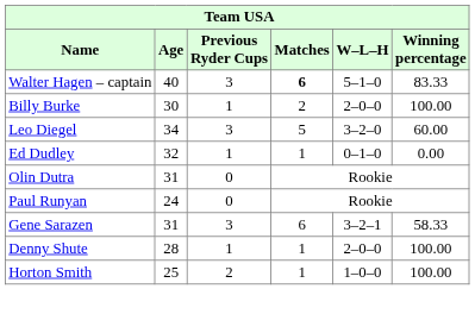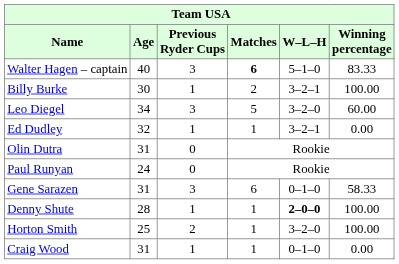 <table border="1" cellpadding="3" style="border-collapse: collapse;text-align:center">
 <tr style="background:#dfd;">
 <td colspan="6"> <strong>Team USA</strong></td>
 </tr>
 <tr style="background:#dfd;">
 <th>Name</th>
 <th>Age</th>
 <th>Previous<br>Ryder Cups</th>
 <th>Matches</th>
 <th>W–L–H</th>
 <th>Winning<br>percentage</th>
 </tr>
 <tr>
 <td align=left><a href='#'>Walter Hagen</a> – captain</td>
 <td>40</td>
 <td>3</td>
 <td><strong>6</strong></td>
 <td>5–1–0</td>
 <td>83.33</td>
 </tr>
 <tr>
 <td align=left><a href='#'>Billy Burke</a></td>
 <td>30</td>
 <td>1</td>
 <td>2</td>
-<td>2–0–0</td>
+<td>3–2–1</td>
 <td>100.00</td>
 </tr>
 <tr>
 <td align=left><a href='#'>Leo Diegel</a></td>
 <td>34</td>
 <td>3</td>
 <td>5</td>
 <td>3–2–0</td>
 <td>60.00</td>
 </tr>
 <tr>
 <td align=left><a href='#'>Ed Dudley</a></td>
 <td>32</td>
 <td>1</td>
 <td>1</td>
-<td>0–1–0</td>
+<td>3–2–1</td>
 <td>0.00</td>
 </tr>
 <tr>
 <td align=left><a href='#'>Olin Dutra</a></td>
 <td>31</td>
 <td>0</td>
 <td colspan="3">Rookie</td>
 </tr>
 <tr>
 <td align=left><a href='#'>Paul Runyan</a></td>
 <td>24</td>
 <td>0</td>
 <td colspan="3">Rookie</td>
 </tr>
 <tr>
 <td align=left><a href='#'>Gene Sarazen</a></td>
 <td>31</td>
 <td>3</td>
 <td>6</td>
-<td>3–2–1</td>
+<td>0–1–0</td>
 <td>58.33</td>
 </tr>
 <tr>
 <td align=left><a href='#'>Denny Shute</a></td>
 <td>28</td>
 <td>1</td>
 <td>1</td>
-<td>2–0–0</td>
+<td><strong>2–0–0</strong></td>
 <td>100.00</td>
 </tr>
 <tr>
 <td align=left><a href='#'>Horton Smith</a></td>
 <td>25</td>
 <td>2</td>
 <td>1</td>
-<td>1–0–0</td>
+<td>3–2–0</td>
 <td>100.00</td>
 </tr>
+<tr>
+<td align=left><a href='#'>Craig Wood</a></td>
+<td>31</td>
+<td>1</td>
+<td>1</td>
+<td>0–1–0</td>
+<td>0.00</td>
+</tr>
 </table>
